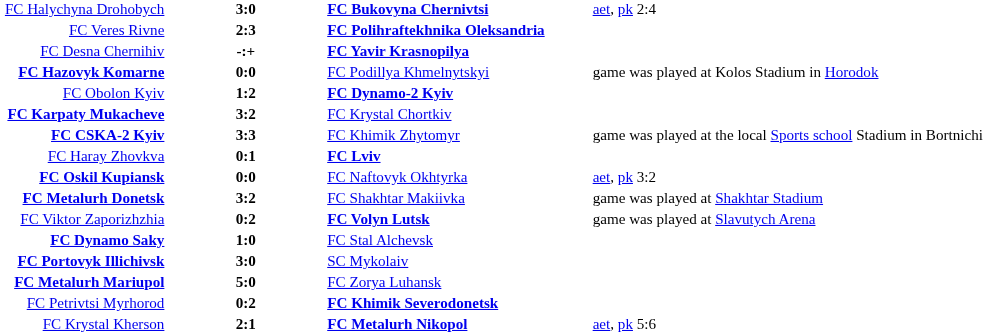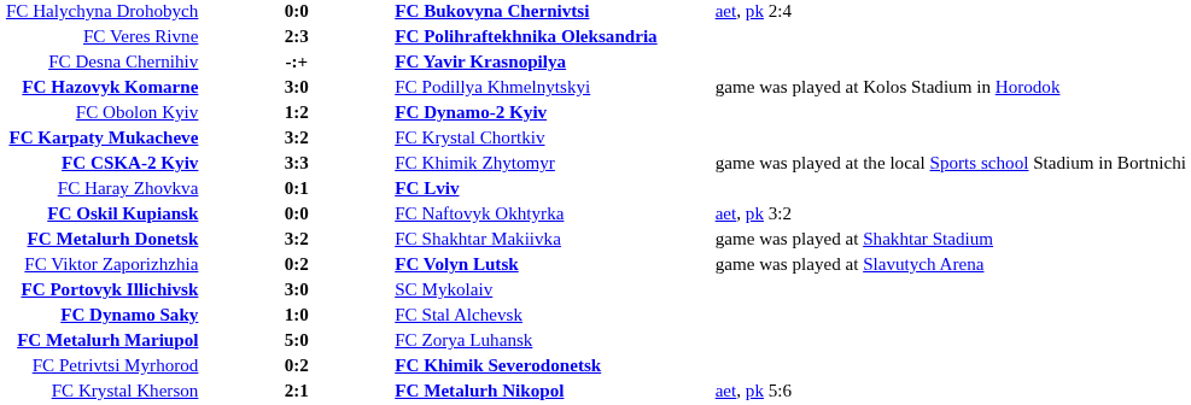 <table width=100% cellspacing=1>
 <tr>
 <th width=20%></th>
 <th width=12%></th>
 <th width=20%></th>
 <th></th>
 </tr>
 <tr style=font-size:90%>
 <td align=right><a href='#'>FC Halychyna Drohobych</a></td>
-<td align=center><strong>3:0</strong></td>
+<td align=center><strong>0:0</strong></td>
 <td><strong><a href='#'>FC Bukovyna Chernivtsi</a></strong></td>
 <td><a href='#'>aet</a>, <a href='#'>pk</a> 2:4</td>
 </tr>
 <tr style=font-size:90%>
 <td align=right><a href='#'>FC Veres Rivne</a></td>
 <td align=center><strong>2:3</strong></td>
 <td><strong><a href='#'>FC Polihraftekhnika Oleksandria</a></strong></td>
 <td></td>
 </tr>
 <tr style=font-size:90%>
 <td align=right><a href='#'>FC Desna Chernihiv</a></td>
 <td align=center><strong>-:+</strong></td>
 <td><strong><a href='#'>FC Yavir Krasnopilya</a></strong></td>
 <td></td>
 </tr>
 <tr style=font-size:90%>
 <td align=right><strong><a href='#'>FC Hazovyk Komarne</a></strong></td>
-<td align=center><strong>0:0</strong></td>
+<td align=center><strong>3:0</strong></td>
 <td><a href='#'>FC Podillya Khmelnytskyi</a></td>
 <td>game was played at Kolos Stadium in <a href='#'>Horodok</a></td>
 </tr>
 <tr style=font-size:90%>
 <td align=right><a href='#'>FC Obolon Kyiv</a></td>
 <td align=center><strong>1:2</strong></td>
 <td><strong><a href='#'>FC Dynamo-2 Kyiv</a></strong></td>
 </tr>
 <tr style=font-size:90%>
 <td align=right><strong><a href='#'>FC Karpaty Mukacheve</a></strong></td>
 <td align=center><strong>3:2</strong></td>
 <td><a href='#'>FC Krystal Chortkiv</a></td>
 <td></td>
 </tr>
 <tr style=font-size:90%>
 <td align=right><strong><a href='#'>FC CSKA-2 Kyiv</a></strong></td>
 <td align=center><strong>3:3</strong></td>
 <td><a href='#'>FC Khimik Zhytomyr</a></td>
 <td>game was played at the local <a href='#'>Sports school</a> Stadium in Bortnichi</td>
 </tr>
 <tr style=font-size:90%>
 <td align=right><a href='#'>FC Haray Zhovkva</a></td>
 <td align=center><strong>0:1</strong></td>
 <td><strong><a href='#'>FC Lviv</a></strong></td>
 <td></td>
 </tr>
 <tr style=font-size:90%>
 <td align=right><strong><a href='#'>FC Oskil Kupiansk</a></strong></td>
 <td align=center><strong>0:0</strong></td>
 <td><a href='#'>FC Naftovyk Okhtyrka</a></td>
 <td><a href='#'>aet</a>, <a href='#'>pk</a> 3:2</td>
 </tr>
 <tr style=font-size:90%>
 <td align=right><strong><a href='#'>FC Metalurh Donetsk</a></strong></td>
 <td align=center><strong>3:2</strong></td>
 <td><a href='#'>FC Shakhtar Makiivka</a></td>
 <td>game was played at <a href='#'>Shakhtar Stadium</a></td>
 </tr>
 <tr style=font-size:90%>
 <td align=right><a href='#'>FC Viktor Zaporizhzhia</a></td>
 <td align=center><strong>0:2</strong></td>
 <td><strong><a href='#'>FC Volyn Lutsk</a></strong></td>
 <td>game was played at <a href='#'>Slavutych Arena</a></td>
 </tr>
 <tr style=font-size:90%>
+<td align=right><strong><a href='#'>FC Portovyk Illichivsk</a></strong></td>
+<td align=center><strong>3:0</strong></td>
+<td><a href='#'>SC Mykolaiv</a></td>
+<td></td>
+</tr>
+<tr style=font-size:90%>
 <td align=right><strong><a href='#'>FC Dynamo Saky</a></strong></td>
 <td align=center><strong>1:0</strong></td>
 <td><a href='#'>FC Stal Alchevsk</a></td>
-<td></td>
-</tr>
-<tr style=font-size:90%>
-<td align=right><strong><a href='#'>FC Portovyk Illichivsk</a></strong></td>
-<td align=center><strong>3:0</strong></td>
-<td><a href='#'>SC Mykolaiv</a></td>
 <td></td>
 </tr>
 <tr style=font-size:90%>
 <td align=right><strong><a href='#'>FC Metalurh Mariupol</a></strong></td>
 <td align=center><strong>5:0</strong></td>
 <td><a href='#'>FC Zorya Luhansk</a></td>
 </tr>
 <tr style=font-size:90%>
 <td align=right><a href='#'>FC Petrivtsi Myrhorod</a></td>
 <td align=center><strong>0:2</strong></td>
 <td><strong><a href='#'>FC Khimik Severodonetsk</a></strong></td>
 </tr>
 <tr style=font-size:90%>
 <td align=right><a href='#'>FC Krystal Kherson</a></td>
 <td align=center><strong>2:1</strong></td>
 <td><strong><a href='#'>FC Metalurh Nikopol</a></strong></td>
 <td><a href='#'>aet</a>, <a href='#'>pk</a> 5:6</td>
 </tr>
 </table>
